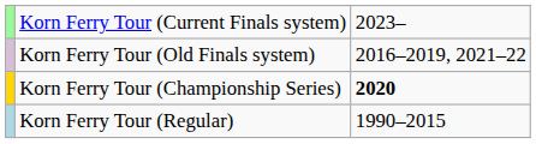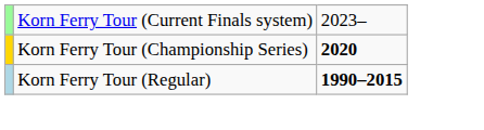 <table class="wikitable" style="font-size:95%">
 <tr>
 <td style="background:palegreen"></td>
 <td><a href='#'>Korn Ferry Tour</a> (Current Finals system)</td>
 <td>2023–</td>
-</tr>
-<tr>
-<td style="background:thistle"></td>
-<td>Korn Ferry Tour (Old Finals system)</td>
-<td>2016–2019, 2021–22</td>
 </tr>
 <tr>
 <td style="background:gold"></td>
 <td>Korn Ferry Tour (Championship Series)</td>
 <td><strong>2020</strong></td>
 </tr>
 <tr>
 <td style="background:lightblue"></td>
 <td>Korn Ferry Tour (Regular)</td>
-<td>1990–2015</td>
+<td><strong>1990–2015</strong></td>
 </tr>
 </table>
